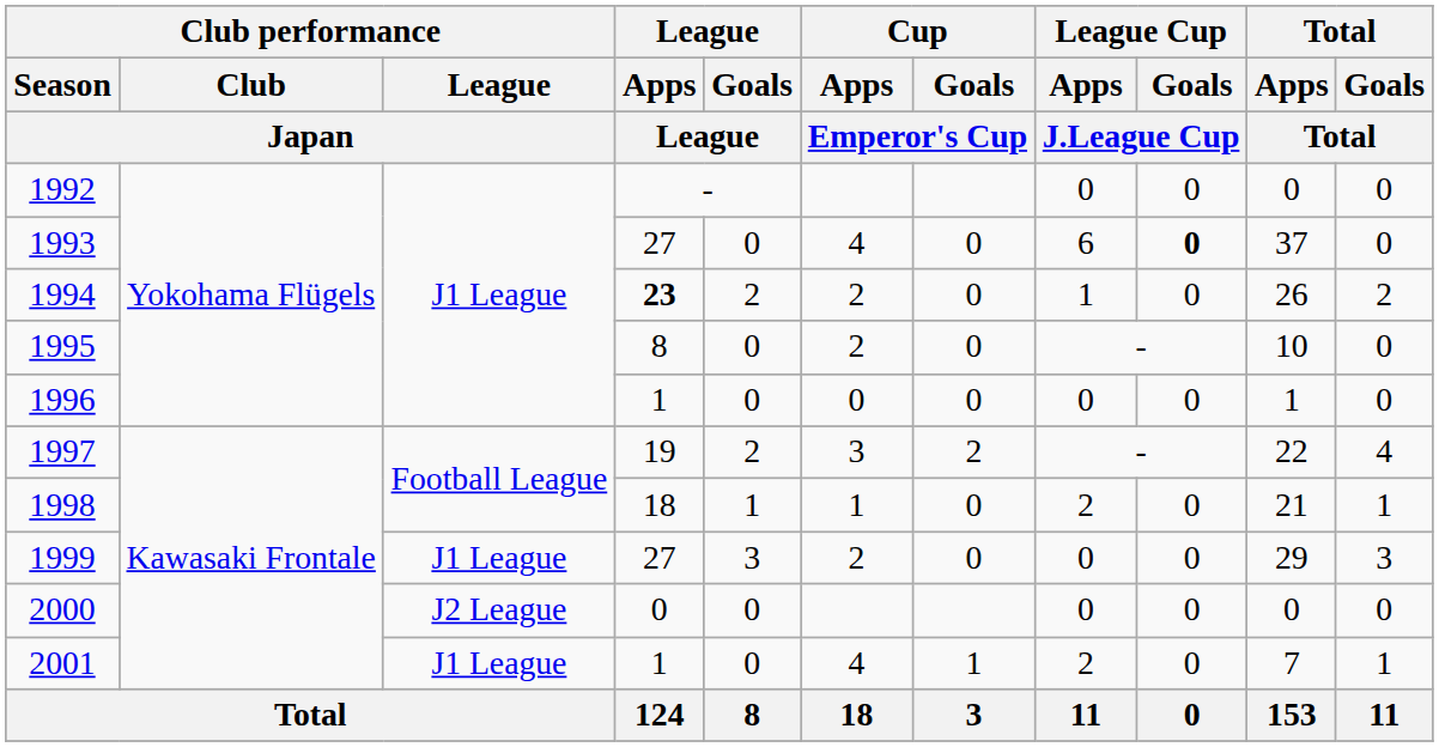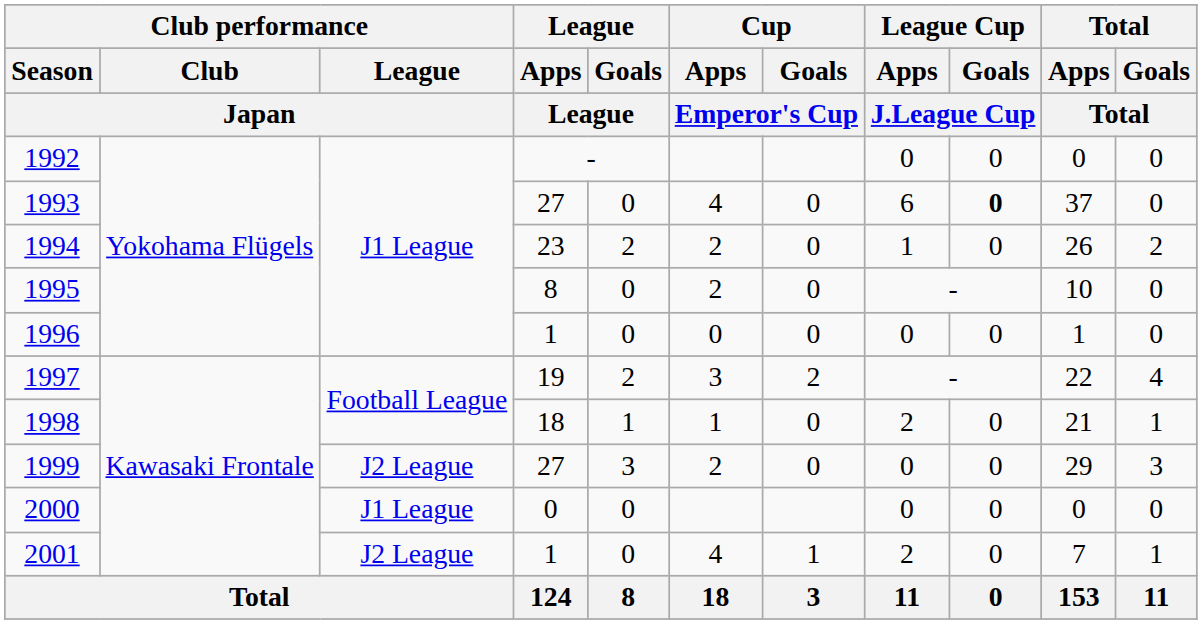 <table class="wikitable" style="text-align:center;">
 <tr>
 <th colspan=3>Club performance</th>
 <th colspan=2>League</th>
 <th colspan=2>Cup</th>
 <th colspan=2>League Cup</th>
 <th colspan=2>Total</th>
 </tr>
 <tr>
 <th>Season</th>
 <th>Club</th>
 <th>League</th>
 <th>Apps</th>
 <th>Goals</th>
 <th>Apps</th>
 <th>Goals</th>
 <th>Apps</th>
 <th>Goals</th>
 <th>Apps</th>
 <th>Goals</th>
 </tr>
 <tr>
 <th colspan=3>Japan</th>
 <th colspan=2>League</th>
 <th colspan=2><a href='#'>Emperor's Cup</a></th>
 <th colspan=2><a href='#'>J.League Cup</a></th>
 <th colspan=2>Total</th>
 </tr>
 <tr>
 <td><a href='#'>1992</a></td>
 <td rowspan="5"><a href='#'>Yokohama Flügels</a></td>
 <td rowspan="5"><a href='#'>J1 League</a></td>
 <td colspan="2">-</td>
 <td></td>
 <td></td>
 <td>0</td>
 <td>0</td>
 <td>0</td>
 <td>0</td>
 </tr>
 <tr>
 <td><a href='#'>1993</a></td>
 <td>27</td>
 <td>0</td>
 <td>4</td>
 <td>0</td>
 <td>6</td>
 <td><strong>0</strong></td>
 <td>37</td>
 <td>0</td>
 </tr>
 <tr>
 <td><a href='#'>1994</a></td>
-<td><strong>23</strong></td>
+<td>23</td>
 <td>2</td>
 <td>2</td>
 <td>0</td>
 <td>1</td>
 <td>0</td>
 <td>26</td>
 <td>2</td>
 </tr>
 <tr>
 <td><a href='#'>1995</a></td>
 <td>8</td>
 <td>0</td>
 <td>2</td>
 <td>0</td>
 <td colspan="2">-</td>
 <td>10</td>
 <td>0</td>
 </tr>
 <tr>
 <td><a href='#'>1996</a></td>
 <td>1</td>
 <td>0</td>
 <td>0</td>
 <td>0</td>
 <td>0</td>
 <td>0</td>
 <td>1</td>
 <td>0</td>
 </tr>
 <tr>
 <td><a href='#'>1997</a></td>
 <td rowspan="5"><a href='#'>Kawasaki Frontale</a></td>
 <td rowspan="2"><a href='#'>Football League</a></td>
 <td>19</td>
 <td>2</td>
 <td>3</td>
 <td>2</td>
 <td colspan="2">-</td>
 <td>22</td>
 <td>4</td>
 </tr>
 <tr>
 <td><a href='#'>1998</a></td>
 <td>18</td>
 <td>1</td>
 <td>1</td>
 <td>0</td>
 <td>2</td>
 <td>0</td>
 <td>21</td>
 <td>1</td>
 </tr>
 <tr>
 <td><a href='#'>1999</a></td>
-<td><a href='#'>J1 League</a></td>
+<td><a href='#'>J2 League</a></td>
 <td>27</td>
 <td>3</td>
 <td>2</td>
 <td>0</td>
 <td>0</td>
 <td>0</td>
 <td>29</td>
 <td>3</td>
 </tr>
 <tr>
 <td><a href='#'>2000</a></td>
-<td><a href='#'>J2 League</a></td>
+<td><a href='#'>J1 League</a></td>
 <td>0</td>
 <td>0</td>
 <td></td>
 <td></td>
 <td>0</td>
 <td>0</td>
 <td>0</td>
 <td>0</td>
 </tr>
 <tr>
 <td><a href='#'>2001</a></td>
-<td><a href='#'>J1 League</a></td>
+<td><a href='#'>J2 League</a></td>
 <td>1</td>
 <td>0</td>
 <td>4</td>
 <td>1</td>
 <td>2</td>
 <td>0</td>
 <td>7</td>
 <td>1</td>
 </tr>
 <tr>
 <th colspan=3>Total</th>
 <th>124</th>
 <th>8</th>
 <th>18</th>
 <th>3</th>
 <th>11</th>
 <th>0</th>
 <th>153</th>
 <th>11</th>
 </tr>
 </table>
